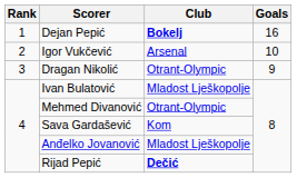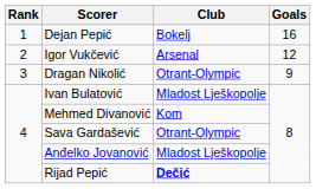 <table class="wikitable">
 <tr>
 <th>Rank</th>
 <th>Scorer</th>
 <th>Club</th>
 <th>Goals</th>
 </tr>
 <tr>
 <td rowspan="1" align="center">1</td>
 <td> Dejan Pepić</td>
-<td><strong><a href='#'>Bokelj</a></strong></td>
+<td><a href='#'>Bokelj</a></td>
 <td align="center">16</td>
 </tr>
 <tr>
 <td rowspan="1" align="center">2</td>
 <td> Igor Vukčević</td>
 <td><a href='#'>Arsenal</a></td>
-<td align="center">10</td>
+<td align="center">12</td>
 </tr>
 <tr>
 <td rowspan="1" align="center">3</td>
 <td> Dragan Nikolić</td>
 <td><a href='#'>Otrant-Olympic</a></td>
 <td align="center">9</td>
 </tr>
 <tr>
 <td rowspan="5" align="center">4</td>
 <td> Ivan Bulatović</td>
 <td><a href='#'>Mladost Lješkopolje</a></td>
 <td rowspan="5" align="center">8</td>
 </tr>
 <tr>
 <td> Mehmed Divanović</td>
-<td><a href='#'>Otrant-Olympic</a></td>
+<td><a href='#'>Kom</a></td>
 </tr>
 <tr>
 <td> Sava Gardašević</td>
-<td><a href='#'>Kom</a></td>
+<td><a href='#'>Otrant-Olympic</a></td>
 </tr>
 <tr>
 <td> <a href='#'>Anđelko Jovanović</a></td>
 <td><a href='#'>Mladost Lješkopolje</a></td>
 </tr>
 <tr>
 <td> Rijad Pepić</td>
 <td><strong><a href='#'>Dečić</a></strong></td>
 </tr>
 </table>
